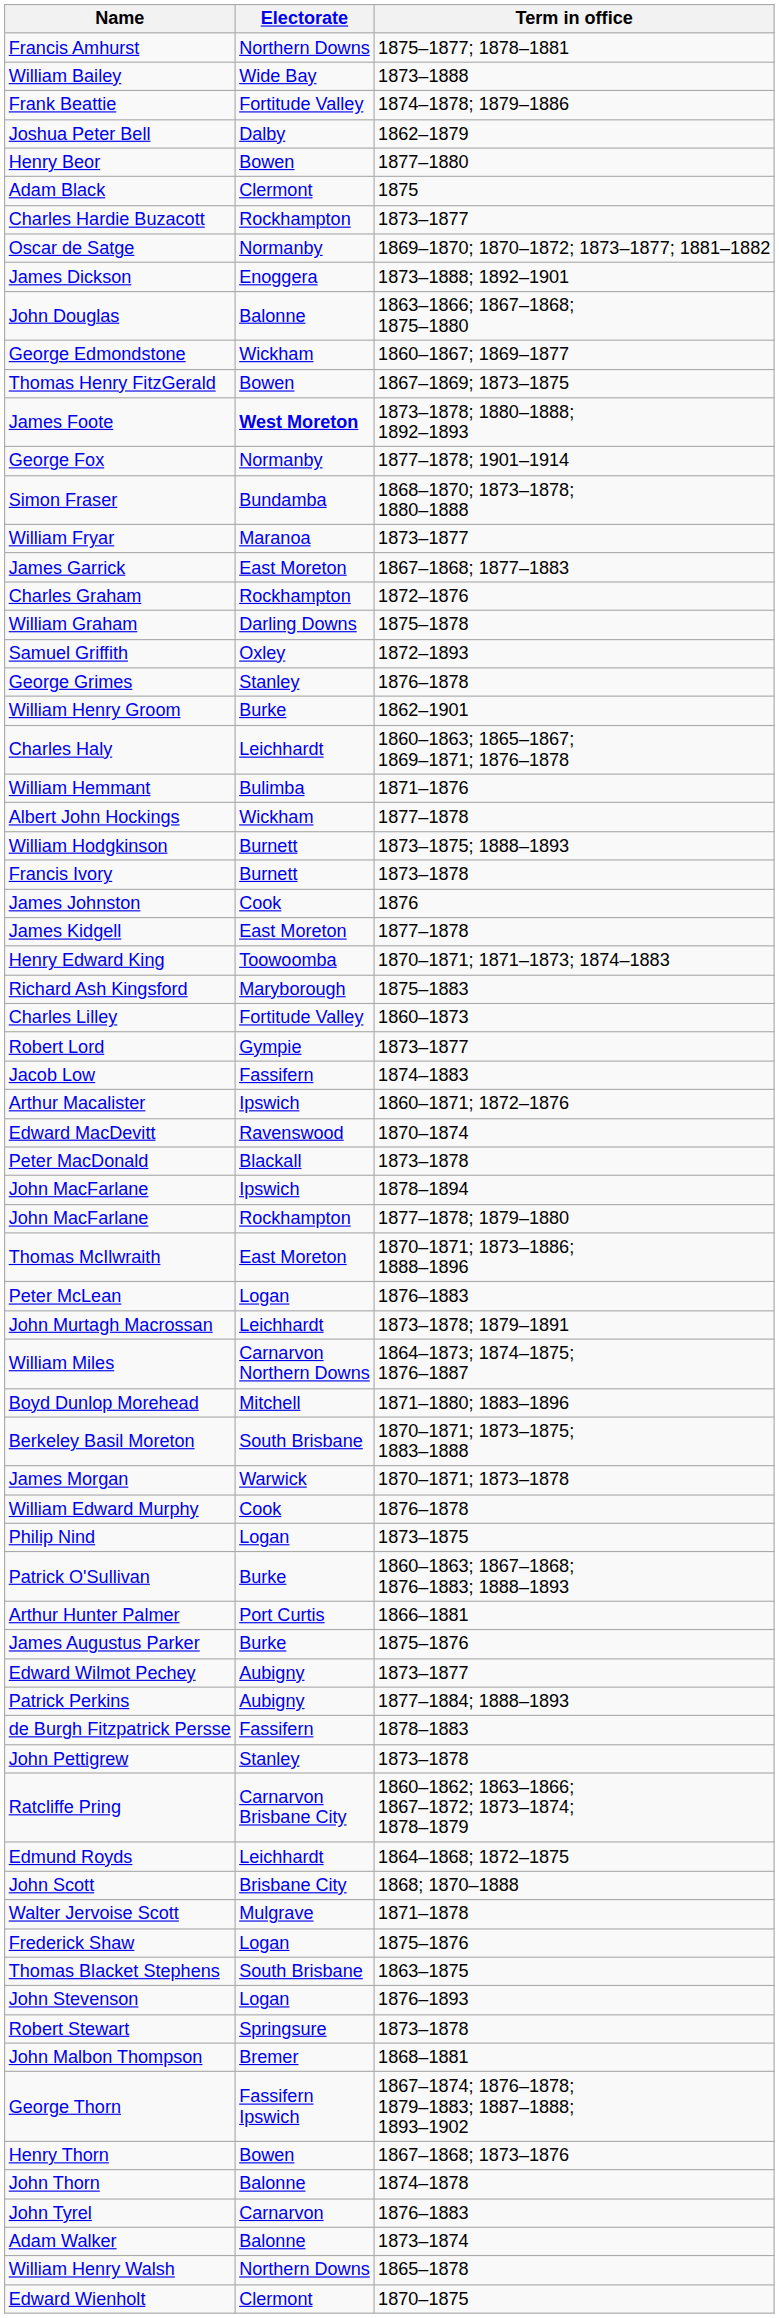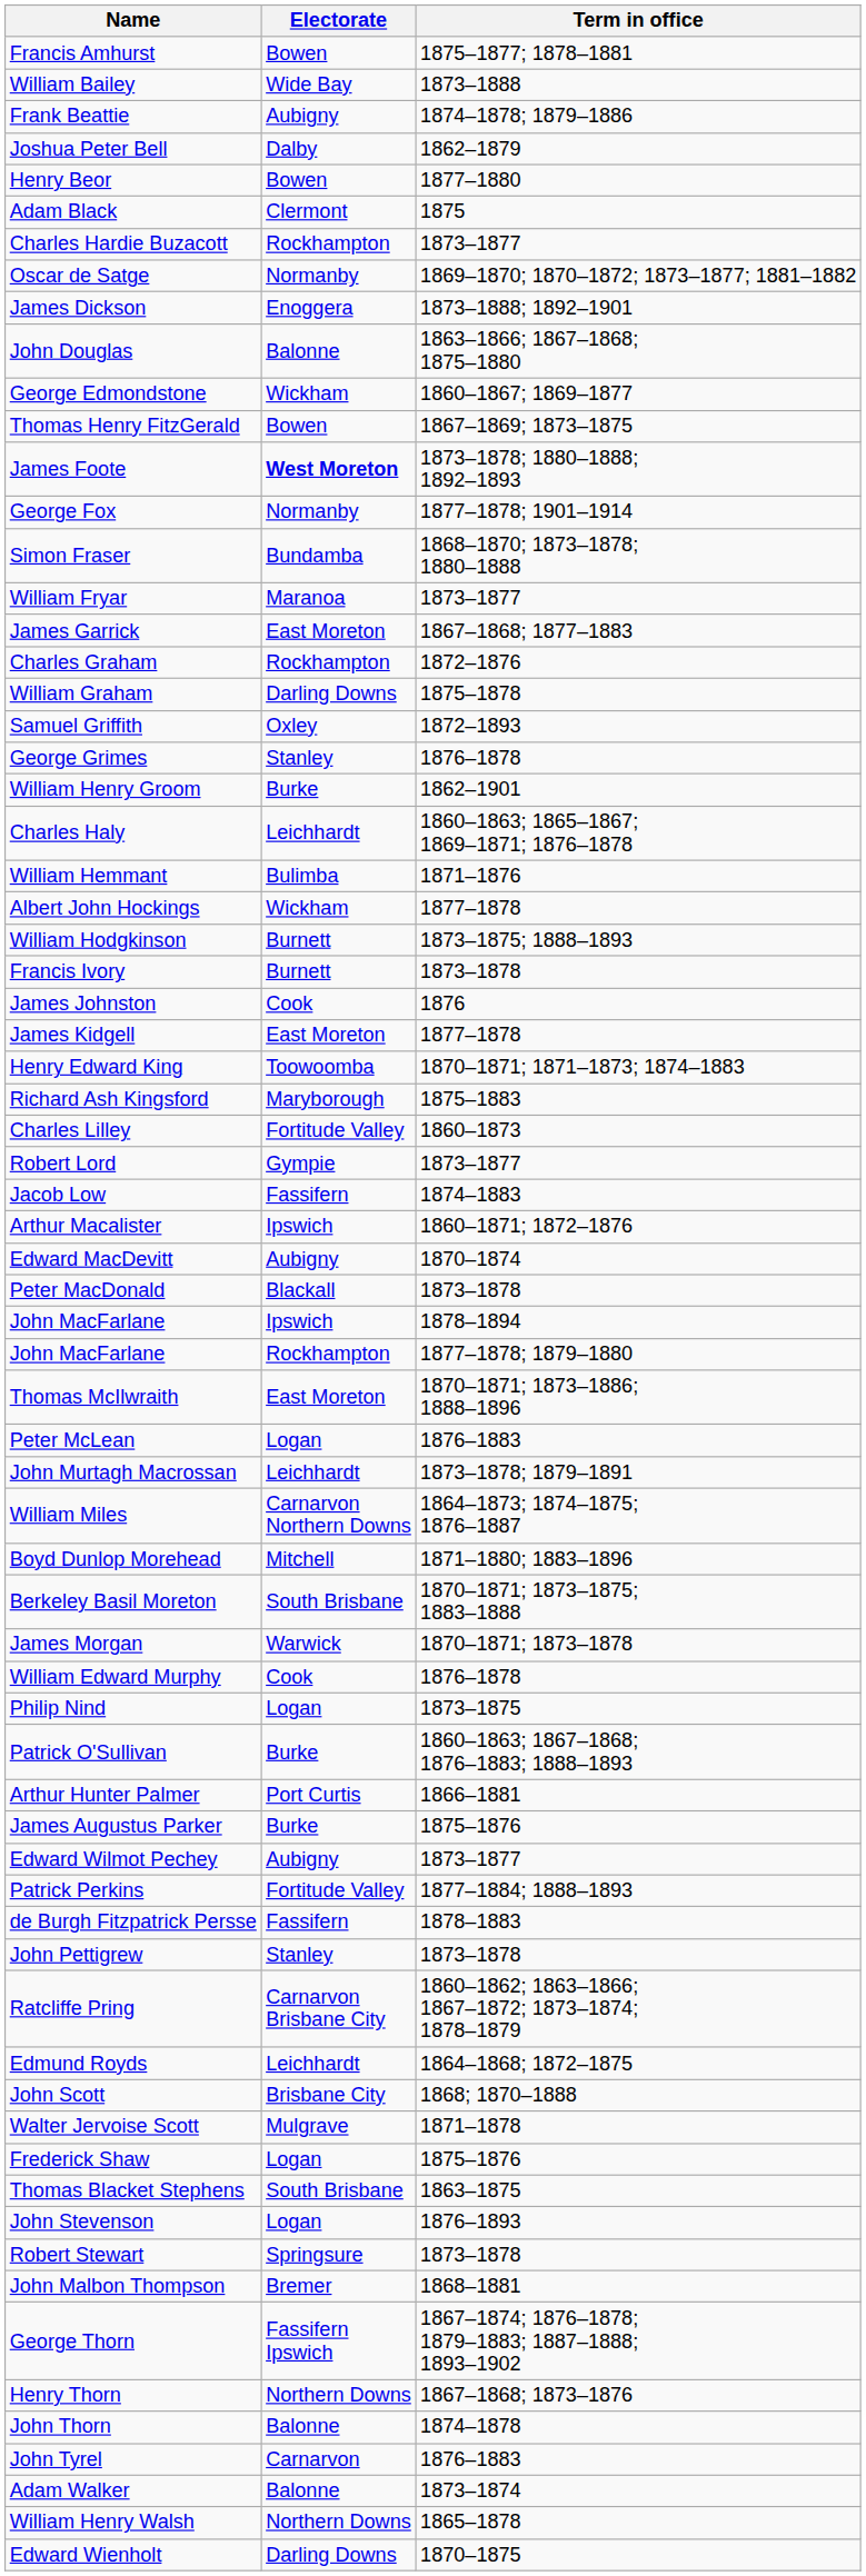 <table class="wikitable sortable">
 <tr>
 <th>Name</th>
 <th><a href='#'>Electorate</a></th>
 <th>Term in office</th>
 </tr>
 <tr>
 <td><a href='#'>Francis Amhurst</a></td>
-<td><a href='#'>Northern Downs</a></td>
+<td><a href='#'>Bowen</a></td>
 <td>1875–1877; 1878–1881</td>
 </tr>
 <tr>
 <td><a href='#'>William Bailey</a></td>
 <td><a href='#'>Wide Bay</a></td>
 <td>1873–1888</td>
 </tr>
 <tr>
 <td><a href='#'>Frank Beattie</a></td>
-<td><a href='#'>Fortitude Valley</a></td>
+<td><a href='#'>Aubigny</a></td>
 <td>1874–1878; 1879–1886</td>
 </tr>
 <tr>
 <td><a href='#'>Joshua Peter Bell</a></td>
 <td><a href='#'>Dalby</a></td>
 <td>1862–1879</td>
 </tr>
 <tr>
 <td><a href='#'>Henry Beor</a></td>
 <td><a href='#'>Bowen</a></td>
 <td>1877–1880</td>
 </tr>
 <tr>
 <td><a href='#'>Adam Black</a> </td>
 <td><a href='#'>Clermont</a></td>
 <td>1875</td>
 </tr>
 <tr>
 <td><a href='#'>Charles Hardie Buzacott</a> </td>
 <td><a href='#'>Rockhampton</a></td>
 <td>1873–1877</td>
 </tr>
 <tr>
 <td><a href='#'>Oscar de Satge</a></td>
 <td><a href='#'>Normanby</a></td>
 <td>1869–1870; 1870–1872; 1873–1877; 1881–1882</td>
 </tr>
 <tr>
 <td><a href='#'>James Dickson</a></td>
 <td><a href='#'>Enoggera</a></td>
 <td>1873–1888; 1892–1901</td>
 </tr>
 <tr>
 <td><a href='#'>John Douglas</a></td>
 <td><a href='#'>Balonne</a></td>
 <td>1863–1866; 1867–1868;<br>1875–1880</td>
 </tr>
 <tr>
 <td><a href='#'>George Edmondstone</a></td>
 <td><a href='#'>Wickham</a></td>
 <td>1860–1867; 1869–1877</td>
 </tr>
 <tr>
 <td><a href='#'>Thomas Henry FitzGerald</a> </td>
 <td><a href='#'>Bowen</a></td>
 <td>1867–1869; 1873–1875</td>
 </tr>
 <tr>
 <td><a href='#'>James Foote</a></td>
 <td><strong><a href='#'>West Moreton</a></strong></td>
 <td>1873–1878; 1880–1888;<br>1892–1893</td>
 </tr>
 <tr>
 <td><a href='#'>George Fox</a></td>
 <td><a href='#'>Normanby</a></td>
 <td>1877–1878; 1901–1914</td>
 </tr>
 <tr>
 <td><a href='#'>Simon Fraser</a></td>
 <td><a href='#'>Bundamba</a></td>
 <td>1868–1870; 1873–1878;<br>1880–1888</td>
 </tr>
 <tr>
 <td><a href='#'>William Fryar</a> </td>
 <td><a href='#'>Maranoa</a></td>
 <td>1873–1877</td>
 </tr>
 <tr>
 <td><a href='#'>James Garrick</a></td>
 <td><a href='#'>East Moreton</a></td>
 <td>1867–1868; 1877–1883</td>
 </tr>
 <tr>
 <td><a href='#'>Charles Graham</a> </td>
 <td><a href='#'>Rockhampton</a></td>
 <td>1872–1876</td>
 </tr>
 <tr>
 <td><a href='#'>William Graham</a></td>
 <td><a href='#'>Darling Downs</a></td>
 <td>1875–1878</td>
 </tr>
 <tr>
 <td><a href='#'>Samuel Griffith</a></td>
 <td><a href='#'>Oxley</a></td>
 <td>1872–1893</td>
 </tr>
 <tr>
 <td><a href='#'>George Grimes</a></td>
 <td><a href='#'>Stanley</a></td>
 <td>1876–1878</td>
 </tr>
 <tr>
 <td><a href='#'>William Henry Groom</a></td>
 <td><a href='#'>Burke</a></td>
 <td>1862–1901</td>
 </tr>
 <tr>
 <td><a href='#'>Charles Haly</a></td>
 <td><a href='#'>Leichhardt</a></td>
 <td>1860–1863; 1865–1867;<br>1869–1871; 1876–1878</td>
 </tr>
 <tr>
 <td><a href='#'>William Hemmant</a> </td>
 <td><a href='#'>Bulimba</a></td>
 <td>1871–1876</td>
 </tr>
 <tr>
 <td><a href='#'>Albert John Hockings</a></td>
 <td><a href='#'>Wickham</a></td>
 <td>1877–1878</td>
 </tr>
 <tr>
 <td><a href='#'>William Hodgkinson</a></td>
 <td><a href='#'>Burnett</a></td>
 <td>1873–1875; 1888–1893</td>
 </tr>
 <tr>
 <td><a href='#'>Francis Ivory</a></td>
 <td><a href='#'>Burnett</a></td>
 <td>1873–1878</td>
 </tr>
 <tr>
 <td><a href='#'>James Johnston</a> </td>
 <td><a href='#'>Cook</a></td>
 <td>1876</td>
 </tr>
 <tr>
 <td><a href='#'>James Kidgell</a></td>
 <td><a href='#'>East Moreton</a></td>
 <td>1877–1878</td>
 </tr>
 <tr>
 <td><a href='#'>Henry Edward King</a></td>
 <td><a href='#'>Toowoomba</a></td>
 <td>1870–1871; 1871–1873; 1874–1883</td>
 </tr>
 <tr>
 <td><a href='#'>Richard Ash Kingsford</a></td>
 <td><a href='#'>Maryborough</a></td>
 <td>1875–1883</td>
 </tr>
 <tr>
 <td><a href='#'>Charles Lilley</a> </td>
 <td><a href='#'>Fortitude Valley</a></td>
 <td>1860–1873</td>
 </tr>
 <tr>
 <td><a href='#'>Robert Lord</a> </td>
 <td><a href='#'>Gympie</a></td>
 <td>1873–1877</td>
 </tr>
 <tr>
 <td><a href='#'>Jacob Low</a></td>
 <td><a href='#'>Fassifern</a></td>
 <td>1874–1883</td>
 </tr>
 <tr>
 <td><a href='#'>Arthur Macalister</a> </td>
 <td><a href='#'>Ipswich</a></td>
 <td>1860–1871; 1872–1876</td>
 </tr>
 <tr>
 <td><a href='#'>Edward MacDevitt</a> </td>
-<td><a href='#'>Ravenswood</a></td>
+<td><a href='#'>Aubigny</a></td>
 <td>1870–1874</td>
 </tr>
 <tr>
 <td><a href='#'>Peter MacDonald</a></td>
 <td><a href='#'>Blackall</a></td>
 <td>1873–1878</td>
 </tr>
 <tr>
 <td><a href='#'>John MacFarlane</a></td>
 <td><a href='#'>Ipswich</a></td>
 <td>1878–1894</td>
 </tr>
 <tr>
 <td><a href='#'>John MacFarlane</a></td>
 <td><a href='#'>Rockhampton</a></td>
 <td>1877–1878; 1879–1880</td>
 </tr>
 <tr>
 <td><a href='#'>Thomas McIlwraith</a></td>
 <td><a href='#'>East Moreton</a></td>
 <td>1870–1871; 1873–1886;<br>1888–1896</td>
 </tr>
 <tr>
 <td><a href='#'>Peter McLean</a></td>
 <td><a href='#'>Logan</a></td>
 <td>1876–1883</td>
 </tr>
 <tr>
 <td><a href='#'>John Murtagh Macrossan</a></td>
 <td><a href='#'>Leichhardt</a></td>
 <td>1873–1878; 1879–1891</td>
 </tr>
 <tr>
 <td><a href='#'>William Miles</a></td>
 <td><a href='#'>Carnarvon</a><br><a href='#'>Northern Downs</a></td>
 <td>1864–1873; 1874–1875;<br>1876–1887</td>
 </tr>
 <tr>
 <td><a href='#'>Boyd Dunlop Morehead</a></td>
 <td><a href='#'>Mitchell</a></td>
 <td>1871–1880; 1883–1896</td>
 </tr>
 <tr>
 <td><a href='#'>Berkeley Basil Moreton</a> </td>
 <td><a href='#'>South Brisbane</a></td>
 <td>1870–1871; 1873–1875;<br>1883–1888</td>
 </tr>
 <tr>
 <td><a href='#'>James Morgan</a></td>
 <td><a href='#'>Warwick</a></td>
 <td>1870–1871; 1873–1878</td>
 </tr>
 <tr>
 <td><a href='#'>William Edward Murphy</a></td>
 <td><a href='#'>Cook</a></td>
 <td>1876–1878</td>
 </tr>
 <tr>
 <td><a href='#'>Philip Nind</a> </td>
 <td><a href='#'>Logan</a></td>
 <td>1873–1875</td>
 </tr>
 <tr>
 <td><a href='#'>Patrick O'Sullivan</a></td>
 <td><a href='#'>Burke</a></td>
 <td>1860–1863; 1867–1868;<br>1876–1883; 1888–1893</td>
 </tr>
 <tr>
 <td><a href='#'>Arthur Hunter Palmer</a></td>
 <td><a href='#'>Port Curtis</a></td>
 <td>1866–1881</td>
 </tr>
 <tr>
 <td><a href='#'>James Augustus Parker</a> </td>
 <td><a href='#'>Burke</a></td>
 <td>1875–1876</td>
 </tr>
 <tr>
 <td><a href='#'>Edward Wilmot Pechey</a> </td>
 <td><a href='#'>Aubigny</a></td>
 <td>1873–1877</td>
 </tr>
 <tr>
 <td><a href='#'>Patrick Perkins</a></td>
-<td><a href='#'>Aubigny</a></td>
+<td><a href='#'>Fortitude Valley</a></td>
 <td>1877–1884; 1888–1893</td>
 </tr>
 <tr>
 <td><a href='#'>de Burgh Fitzpatrick Persse</a></td>
 <td><a href='#'>Fassifern</a></td>
 <td>1878–1883</td>
 </tr>
 <tr>
 <td><a href='#'>John Pettigrew</a></td>
 <td><a href='#'>Stanley</a></td>
 <td>1873–1878</td>
 </tr>
 <tr>
 <td><a href='#'>Ratcliffe Pring</a></td>
 <td><a href='#'>Carnarvon</a><br><a href='#'>Brisbane City</a></td>
 <td>1860–1862; 1863–1866;<br>1867–1872; 1873–1874;<br>1878–1879</td>
 </tr>
 <tr>
 <td><a href='#'>Edmund Royds</a> </td>
 <td><a href='#'>Leichhardt</a></td>
 <td>1864–1868; 1872–1875</td>
 </tr>
 <tr>
 <td><a href='#'>John Scott</a></td>
 <td><a href='#'>Brisbane City</a></td>
 <td>1868; 1870–1888</td>
 </tr>
 <tr>
 <td><a href='#'>Walter Jervoise Scott</a></td>
 <td><a href='#'>Mulgrave</a></td>
 <td>1871–1878</td>
 </tr>
 <tr>
 <td><a href='#'>Frederick Shaw</a> </td>
 <td><a href='#'>Logan</a></td>
 <td>1875–1876</td>
 </tr>
 <tr>
 <td><a href='#'>Thomas Blacket Stephens</a> </td>
 <td><a href='#'>South Brisbane</a></td>
 <td>1863–1875</td>
 </tr>
 <tr>
 <td><a href='#'>John Stevenson</a></td>
 <td><a href='#'>Logan</a></td>
 <td>1876–1893</td>
 </tr>
 <tr>
 <td><a href='#'>Robert Stewart</a></td>
 <td><a href='#'>Springsure</a></td>
 <td>1873–1878</td>
 </tr>
 <tr>
 <td><a href='#'>John Malbon Thompson</a></td>
 <td><a href='#'>Bremer</a></td>
 <td>1868–1881</td>
 </tr>
 <tr>
 <td><a href='#'>George Thorn</a></td>
 <td><a href='#'>Fassifern</a><br><a href='#'>Ipswich</a></td>
 <td>1867–1874; 1876–1878;<br>1879–1883; 1887–1888;<br>1893–1902</td>
 </tr>
 <tr>
 <td><a href='#'>Henry Thorn</a> </td>
-<td><a href='#'>Bowen</a></td>
+<td><a href='#'>Northern Downs</a></td>
 <td>1867–1868; 1873–1876</td>
 </tr>
 <tr>
 <td><a href='#'>John Thorn</a></td>
 <td><a href='#'>Balonne</a></td>
 <td>1874–1878</td>
 </tr>
 <tr>
 <td><a href='#'>John Tyrel</a></td>
 <td><a href='#'>Carnarvon</a></td>
 <td>1876–1883</td>
 </tr>
 <tr>
 <td><a href='#'>Adam Walker</a> </td>
 <td><a href='#'>Balonne</a></td>
 <td>1873–1874</td>
 </tr>
 <tr>
 <td><a href='#'>William Henry Walsh</a></td>
 <td><a href='#'>Northern Downs</a></td>
 <td>1865–1878</td>
 </tr>
 <tr>
 <td><a href='#'>Edward Wienholt</a> </td>
-<td><a href='#'>Clermont</a></td>
+<td><a href='#'>Darling Downs</a></td>
 <td>1870–1875</td>
 </tr>
 </table>
